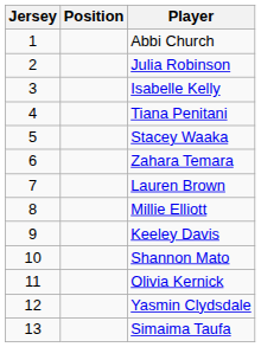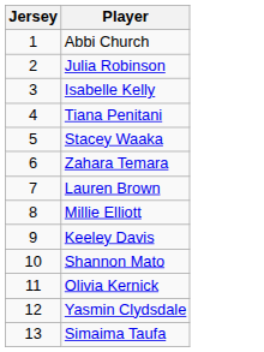 <table class="wikitable" style="text-align:center;">
 <tr>
 <th>Jersey</th>
-<th>Position</th>
 <th>Player</th>
 </tr>
 <tr align=left>
 <td align=center>1</td>
-<td align=center></td>
 <td> Abbi Church</td>
 </tr>
 <tr align=left>
 <td align=center>2</td>
-<td align=center></td>
 <td> <a href='#'>Julia Robinson</a></td>
 </tr>
 <tr align=left>
 <td align=center>3</td>
-<td align=center></td>
 <td> <a href='#'>Isabelle Kelly</a></td>
 </tr>
 <tr align=left>
 <td align=center>4</td>
-<td align=center></td>
 <td> <a href='#'>Tiana Penitani</a></td>
 </tr>
 <tr align=left>
 <td align=center>5</td>
-<td align=center></td>
 <td> <a href='#'>Stacey Waaka</a></td>
 </tr>
 <tr align=left>
 <td align=center>6</td>
-<td align=center></td>
 <td> <a href='#'>Zahara Temara</a></td>
 </tr>
 <tr align=left>
 <td align=center>7</td>
-<td align=center></td>
 <td> <a href='#'>Lauren Brown</a></td>
 </tr>
 <tr align=left>
 <td align=center>8</td>
-<td align=center></td>
 <td> <a href='#'>Millie Elliott</a></td>
 </tr>
 <tr align=left>
 <td align=center>9</td>
-<td align=center></td>
 <td> <a href='#'>Keeley Davis</a></td>
 </tr>
 <tr align=left>
 <td align=center>10</td>
-<td align=center></td>
 <td> <a href='#'>Shannon Mato</a></td>
 </tr>
 <tr align=left>
 <td align=center>11</td>
-<td align=center></td>
 <td> <a href='#'>Olivia Kernick</a></td>
 </tr>
 <tr align=left>
 <td align=center>12</td>
-<td align=center></td>
 <td> <a href='#'>Yasmin Clydsdale</a></td>
 </tr>
 <tr align=left>
 <td align=center>13</td>
-<td align=center></td>
 <td> <a href='#'>Simaima Taufa</a></td>
 </tr>
 </table>
